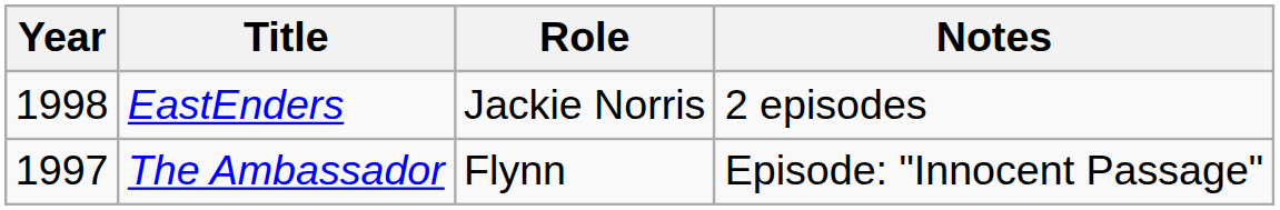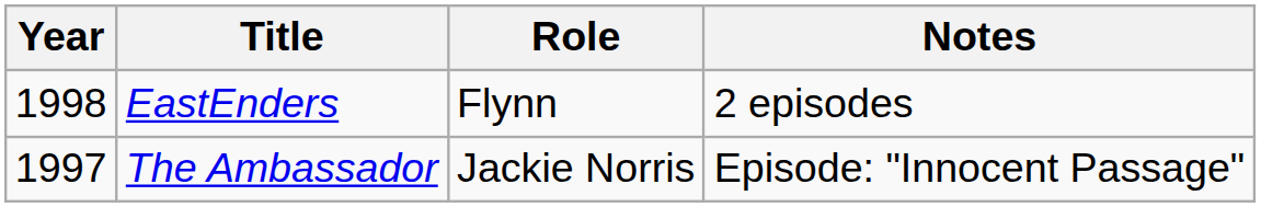 <table class = "wikitable sortable">
 <tr>
 <th>Year</th>
 <th>Title</th>
 <th>Role</th>
 <th class = "unsortable">Notes</th>
 </tr>
 <tr>
 <td>1998</td>
 <td><em><a href='#'>EastEnders</a></em></td>
-<td>Jackie Norris</td>
+<td>Flynn</td>
 <td>2 episodes</td>
 </tr>
 <tr>
 <td>1997</td>
 <td><em><a href='#'>The Ambassador</a></em></td>
-<td>Flynn</td>
+<td>Jackie Norris</td>
 <td>Episode: "Innocent Passage"</td>
 </tr>
 </table>
